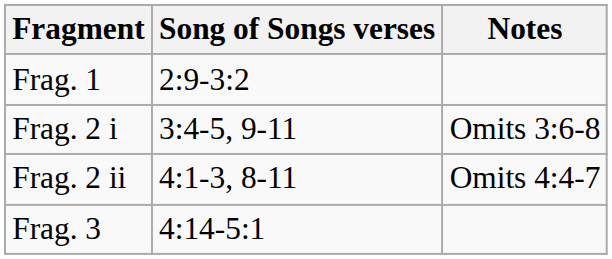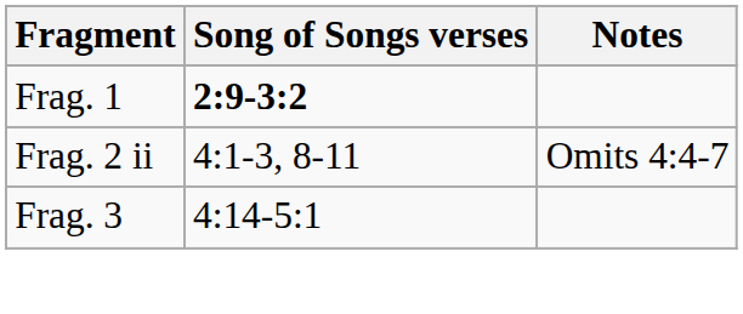 <table class="wikitable">
 <tr>
 <th>Fragment</th>
 <th>Song of Songs verses</th>
 <th>Notes</th>
 </tr>
 <tr>
 <td>Frag. 1</td>
-<td>2:9-3:2</td>
+<td><strong>2:9-3:2</strong></td>
 <td></td>
-</tr>
-<tr>
-<td>Frag. 2 i</td>
-<td>3:4-5, 9-11</td>
-<td>Omits 3:6-8</td>
 </tr>
 <tr>
 <td>Frag. 2 ii</td>
 <td>4:1-3, 8-11</td>
 <td>Omits 4:4-7</td>
 </tr>
 <tr>
 <td>Frag. 3</td>
 <td>4:14-5:1</td>
 <td></td>
 </tr>
 </table>
